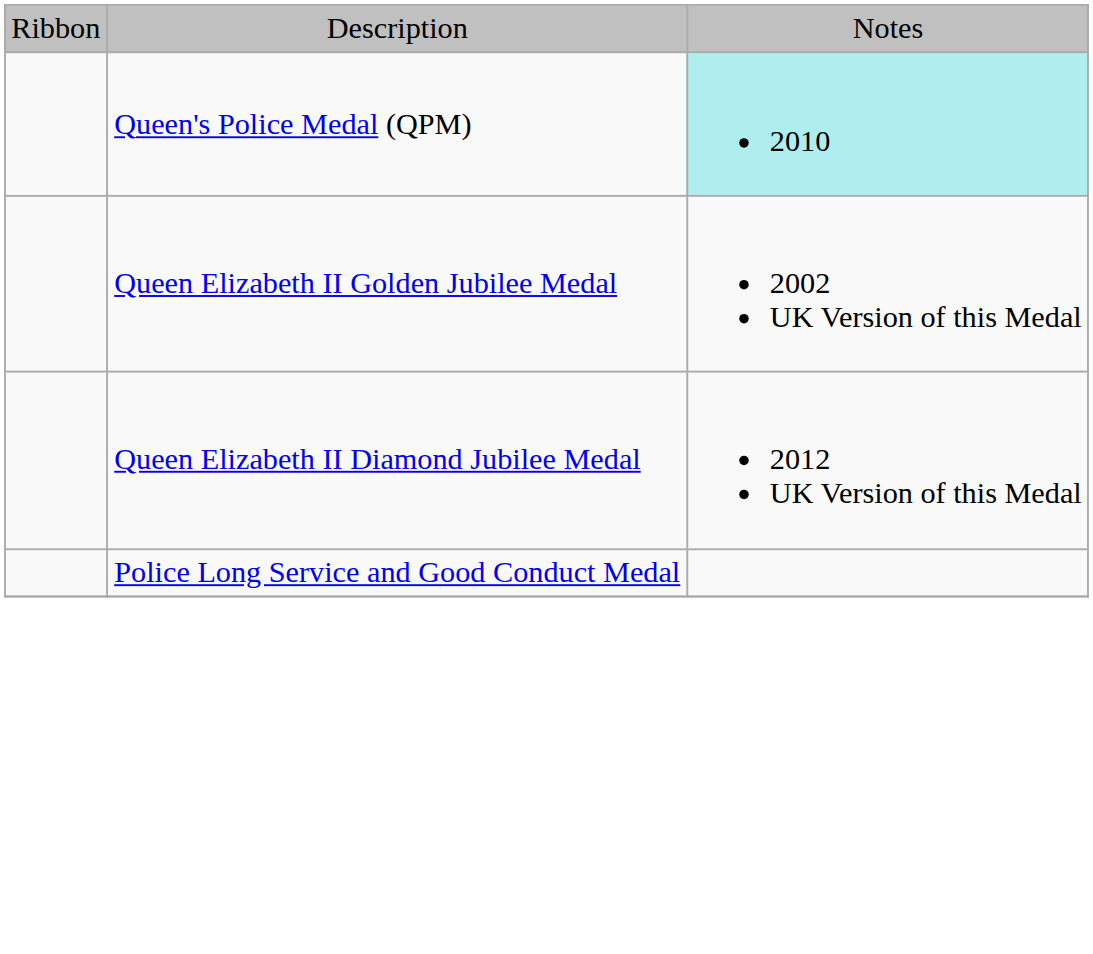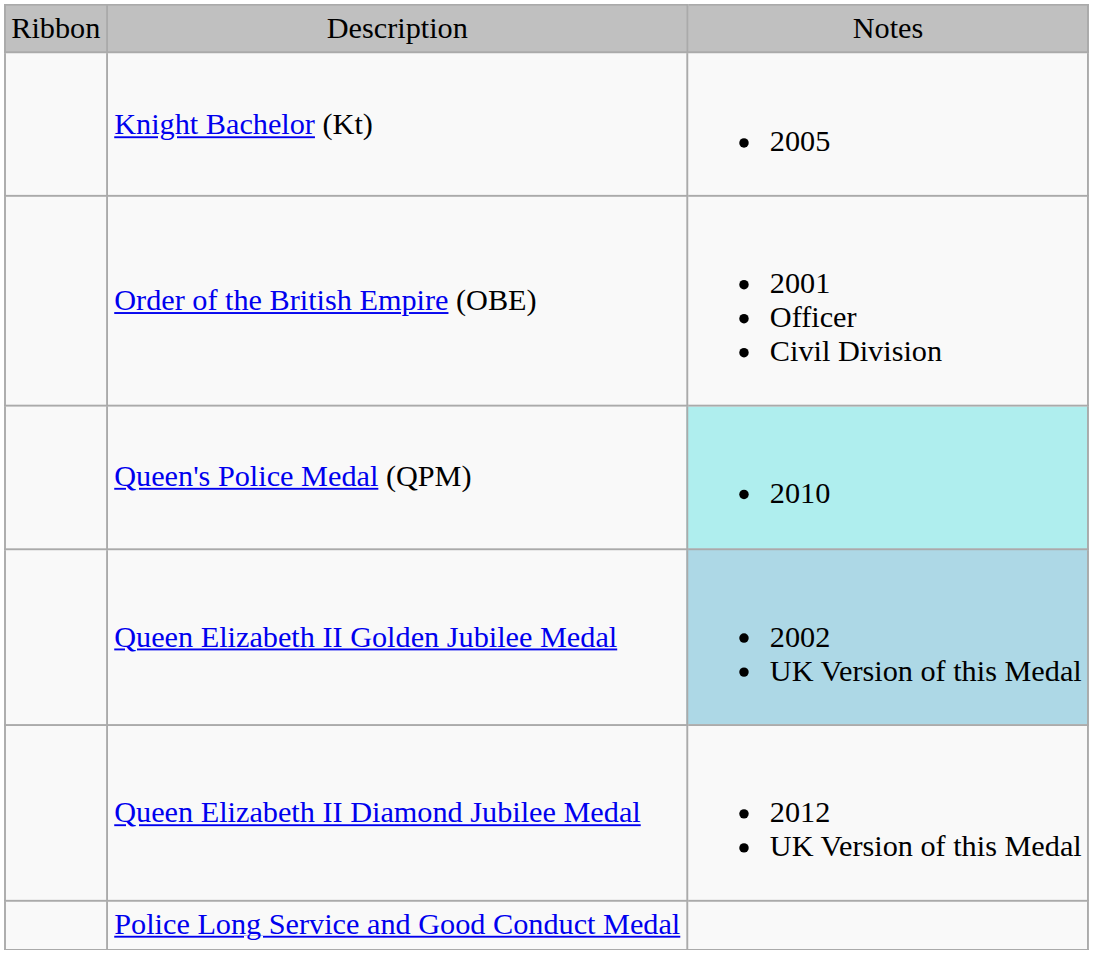 <table class="wikitable" style="margin:1em auto;">
 <tr style="background:silver;" align="center">
 <td>Ribbon</td>
 <td>Description</td>
 <td>Notes</td>
+</tr>
+<tr>
+<td></td>
+<td><a href='#'>Knight Bachelor</a> (Kt)</td>
+<td><br><ul><li>2005</li></ul></td>
+</tr>
+<tr>
+<td></td>
+<td><a href='#'>Order of the British Empire</a> (OBE)</td>
+<td><br><ul><li>2001</li><li>Officer</li><li>Civil Division</li></ul></td>
 </tr>
 <tr>
 <td></td>
 <td><a href='#'>Queen's Police Medal</a> (QPM)</td>
 <td style="background: paleturquoise;"><br><ul><li>2010</li></ul></td>
 </tr>
 <tr>
 <td></td>
 <td><a href='#'>Queen Elizabeth II Golden Jubilee Medal</a></td>
-<td><br><ul><li>2002</li><li>UK Version of this Medal</li></ul></td>
+<td style="background: lightblue;"><br><ul><li>2002</li><li>UK Version of this Medal</li></ul></td>
 </tr>
 <tr>
 <td></td>
 <td><a href='#'>Queen Elizabeth II Diamond Jubilee Medal</a></td>
 <td><br><ul><li>2012</li><li>UK Version of this Medal</li></ul></td>
 </tr>
 <tr>
 <td></td>
 <td><a href='#'>Police Long Service and Good Conduct Medal</a></td>
 <td></td>
 </tr>
 <tr>
 </tr>
 </table>
